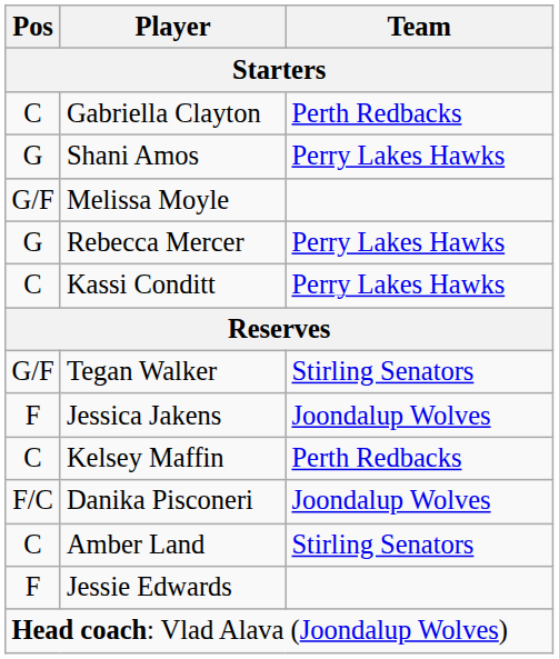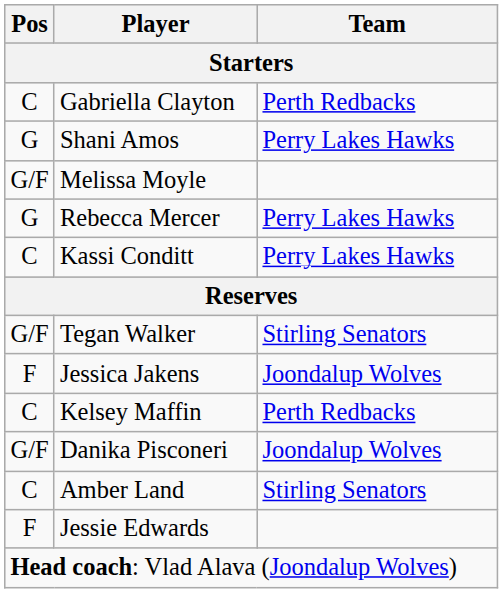 <table class="wikitable" style="text-align:center">
 <tr>
 <th scope="col" width="25px">Pos</th>
 <th scope="col" width="125px">Player</th>
 <th scope="col" width="150px">Team</th>
 </tr>
 <tr>
 <th scope="col" colspan="3">Starters</th>
 </tr>
 <tr>
 <td>C</td>
 <td style="text-align:left">Gabriella Clayton</td>
 <td style="text-align:left"><a href='#'>Perth Redbacks</a></td>
 </tr>
 <tr>
 <td>G</td>
 <td style="text-align:left">Shani Amos</td>
 <td style="text-align:left"><a href='#'>Perry Lakes Hawks</a></td>
 </tr>
 <tr>
 <td>G/F</td>
 <td style="text-align:left">Melissa Moyle</td>
 <td style="text-align:left"></td>
 </tr>
 <tr>
 <td>G</td>
 <td style="text-align:left">Rebecca Mercer</td>
 <td style="text-align:left"><a href='#'>Perry Lakes Hawks</a></td>
 </tr>
 <tr>
 <td>C</td>
 <td style="text-align:left">Kassi Conditt</td>
 <td style="text-align:left"><a href='#'>Perry Lakes Hawks</a></td>
 </tr>
 <tr>
 <th scope="col" colspan="3">Reserves</th>
 </tr>
 <tr>
 <td>G/F</td>
 <td style="text-align:left">Tegan Walker</td>
 <td style="text-align:left"><a href='#'>Stirling Senators</a></td>
 </tr>
 <tr>
 <td>F</td>
 <td style="text-align:left">Jessica Jakens</td>
 <td style="text-align:left"><a href='#'>Joondalup Wolves</a></td>
 </tr>
 <tr>
 <td>C</td>
 <td style="text-align:left">Kelsey Maffin</td>
 <td style="text-align:left"><a href='#'>Perth Redbacks</a></td>
 </tr>
 <tr>
-<td>F/C</td>
+<td>G/F</td>
 <td style="text-align:left">Danika Pisconeri</td>
 <td style="text-align:left"><a href='#'>Joondalup Wolves</a></td>
 </tr>
 <tr>
 <td>C</td>
 <td style="text-align:left">Amber Land</td>
 <td style="text-align:left"><a href='#'>Stirling Senators</a></td>
 </tr>
 <tr>
 <td>F</td>
 <td style="text-align:left">Jessie Edwards</td>
 <td style="text-align:left"></td>
 </tr>
 <tr>
 <td style="text-align:left" colspan="3"><strong>Head coach</strong>: Vlad Alava (<a href='#'>Joondalup Wolves</a>)</td>
 </tr>
 </table>
